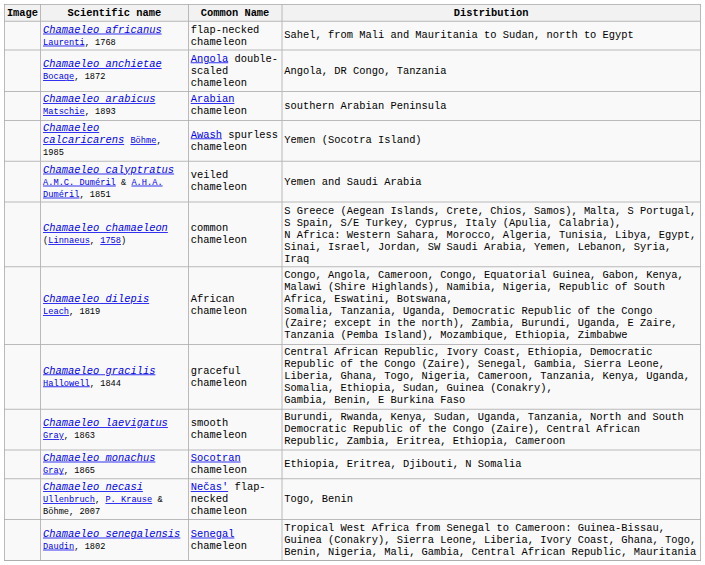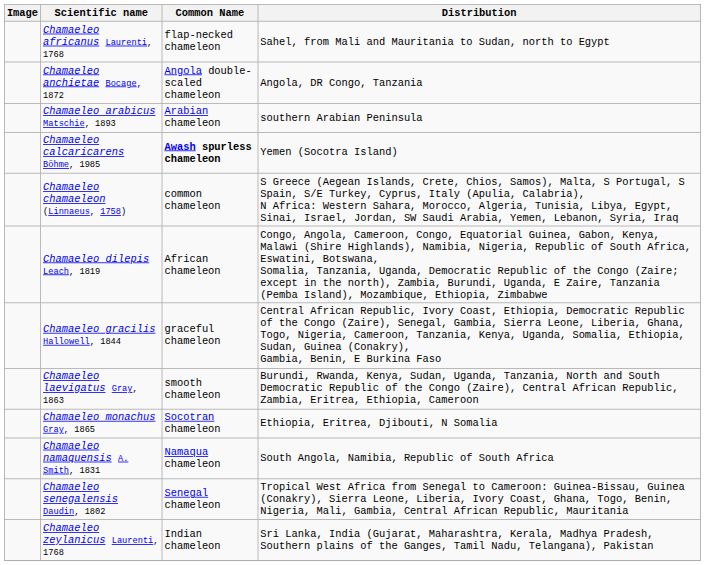 <table class="wikitable">
 <tr>
 <th>Image</th>
 <th>Scientific name</th>
 <th>Common Name</th>
 <th>Distribution</th>
 </tr>
 <tr>
 <td></td>
 <td><em><a href='#'>Chamaeleo africanus</a></em> <small><a href='#'>Laurenti</a>, 1768</small></td>
 <td>flap-necked chameleon</td>
 <td>Sahel, from Mali and Mauritania to Sudan, north to Egypt</td>
 </tr>
 <tr>
 <td></td>
 <td><em><a href='#'>Chamaeleo anchietae</a></em> <small><a href='#'>Bocage</a>, 1872</small></td>
 <td><a href='#'>Angola</a> double-scaled chameleon</td>
 <td>Angola, DR Congo, Tanzania</td>
 </tr>
 <tr>
 <td></td>
 <td><em><a href='#'>Chamaeleo arabicus</a></em> <small><a href='#'>Matschie</a>, 1893</small></td>
 <td><a href='#'>Arabian</a> chameleon</td>
 <td>southern Arabian Peninsula</td>
 </tr>
 <tr>
 <td></td>
 <td><em><a href='#'>Chamaeleo calcaricarens</a></em> <small><a href='#'>Böhme</a>, 1985</small></td>
-<td><a href='#'>Awash</a> spurless chameleon</td>
+<td><strong><a href='#'>Awash</a> spurless chameleon</strong></td>
 <td>Yemen (Socotra Island)</td>
-</tr>
-<tr>
-<td></td>
-<td><em><a href='#'>Chamaeleo calyptratus</a></em> <small><a href='#'>A.M.C. Duméril</a> & <a href='#'>A.H.A. Duméril</a>, 1851</small></td>
-<td>veiled chameleon</td>
-<td>Yemen and Saudi Arabia</td>
 </tr>
 <tr>
 <td></td>
 <td><em><a href='#'>Chamaeleo chamaeleon</a></em> <small>(<a href='#'>Linnaeus</a>, <a href='#'>1758</a>)</small></td>
 <td>common chameleon</td>
 <td>S Greece (Aegean Islands, Crete, Chios, Samos), Malta, S Portugal, S Spain, S/E Turkey, Cyprus, Italy (Apulia, Calabria),<br>N Africa: Western Sahara, Morocco, Algeria, Tunisia, Libya, Egypt, Sinai, Israel, Jordan, SW Saudi Arabia, Yemen, Lebanon, Syria, Iraq</td>
 </tr>
 <tr>
 <td></td>
 <td><em><a href='#'>Chamaeleo dilepis</a></em> <small><a href='#'>Leach</a>, 1819</small></td>
 <td>African chameleon</td>
 <td>Congo, Angola, Cameroon, Congo, Equatorial Guinea, Gabon, Kenya, Malawi (Shire Highlands), Namibia, Nigeria, Republic of South Africa, Eswatini, Botswana,<br>Somalia, Tanzania, Uganda, Democratic Republic of the Congo (Zaire; except in the north), Zambia, Burundi, Uganda, E Zaire, Tanzania (Pemba Island), Mozambique, Ethiopia, Zimbabwe</td>
 </tr>
 <tr>
 <td></td>
 <td><em><a href='#'>Chamaeleo gracilis</a></em> <small><a href='#'>Hallowell</a>, 1844</small></td>
 <td>graceful chameleon</td>
 <td>Central African Republic, Ivory Coast, Ethiopia, Democratic Republic of the Congo (Zaire), Senegal, Gambia, Sierra Leone, Liberia, Ghana, Togo, Nigeria, Cameroon, Tanzania, Kenya, Uganda, Somalia, Ethiopia, Sudan, Guinea (Conakry),<br>Gambia, Benin, E Burkina Faso</td>
 </tr>
 <tr>
 <td></td>
 <td><em><a href='#'>Chamaeleo laevigatus</a></em> <small><a href='#'>Gray</a>, 1863</small></td>
 <td>smooth chameleon</td>
 <td>Burundi, Rwanda, Kenya, Sudan, Uganda, Tanzania, North and South Democratic Republic of the Congo (Zaire), Central African Republic, Zambia, Eritrea, Ethiopia, Cameroon</td>
 </tr>
 <tr>
 <td></td>
 <td><em><a href='#'>Chamaeleo monachus</a></em> <small><a href='#'>Gray</a>, 1865</small></td>
 <td><a href='#'>Socotran</a> chameleon</td>
 <td>Ethiopia, Eritrea, Djibouti, N Somalia</td>
 </tr>
 <tr>
 <td></td>
-<td><em><a href='#'>Chamaeleo necasi</a></em> <small><a href='#'>Ullenbruch</a>, <a href='#'>P. Krause</a> & Böhme, 2007</small></td>
-<td><a href='#'>Nečas'</a> flap-necked chameleon</td>
-<td>Togo, Benin</td>
+<td><em><a href='#'>Chamaeleo namaquensis</a></em> <small><a href='#'>A. Smith</a>, 1831</small></td>
+<td><a href='#'>Namaqua</a> chameleon</td>
+<td>South Angola, Namibia, Republic of South Africa</td>
 </tr>
 <tr>
 <td></td>
 <td><em><a href='#'>Chamaeleo senegalensis</a></em> <small><a href='#'>Daudin</a>, 1802</small></td>
 <td><a href='#'>Senegal</a> chameleon</td>
 <td>Tropical West Africa from Senegal to Cameroon: Guinea-Bissau, Guinea (Conakry), Sierra Leone, Liberia, Ivory Coast, Ghana, Togo, Benin, Nigeria, Mali, Gambia, Central African Republic, Mauritania</td>
 </tr>
 <tr>
+<td></td>
+<td><em><a href='#'>Chamaeleo zeylanicus</a></em> <small><a href='#'>Laurenti</a>, 1768</small></td>
+<td>Indian chameleon</td>
+<td>Sri Lanka, India (Gujarat, Maharashtra, Kerala, Madhya Pradesh, Southern plains of the Ganges, Tamil Nadu, Telangana), Pakistan</td>
+</tr>
+<tr>
 </tr>
 </table>
